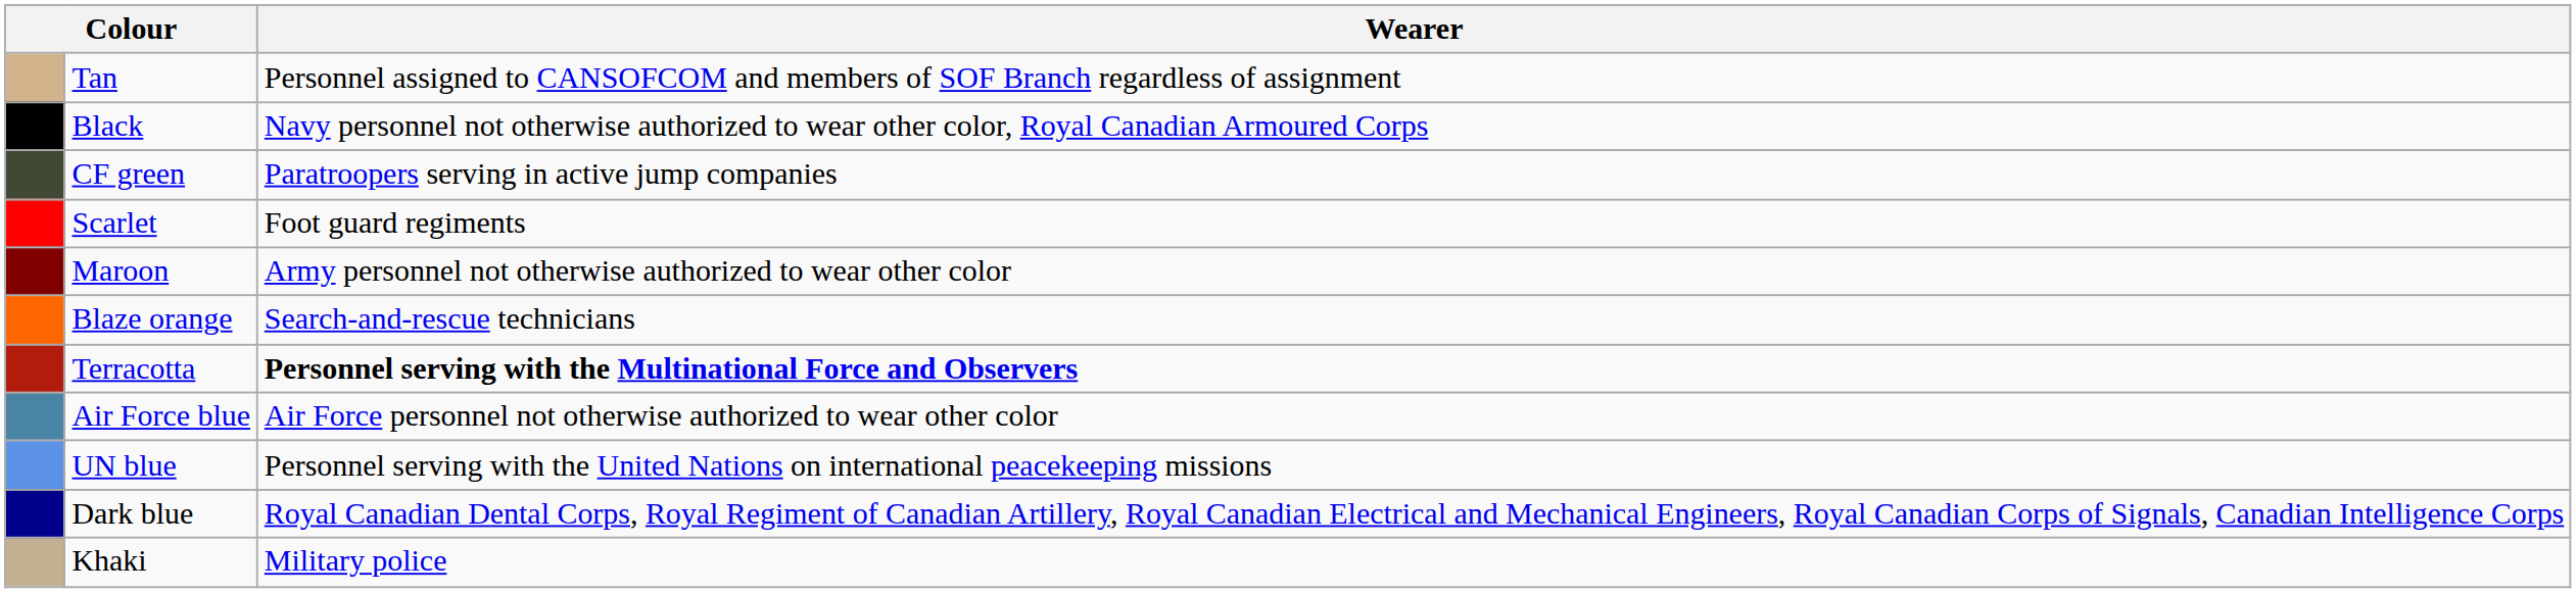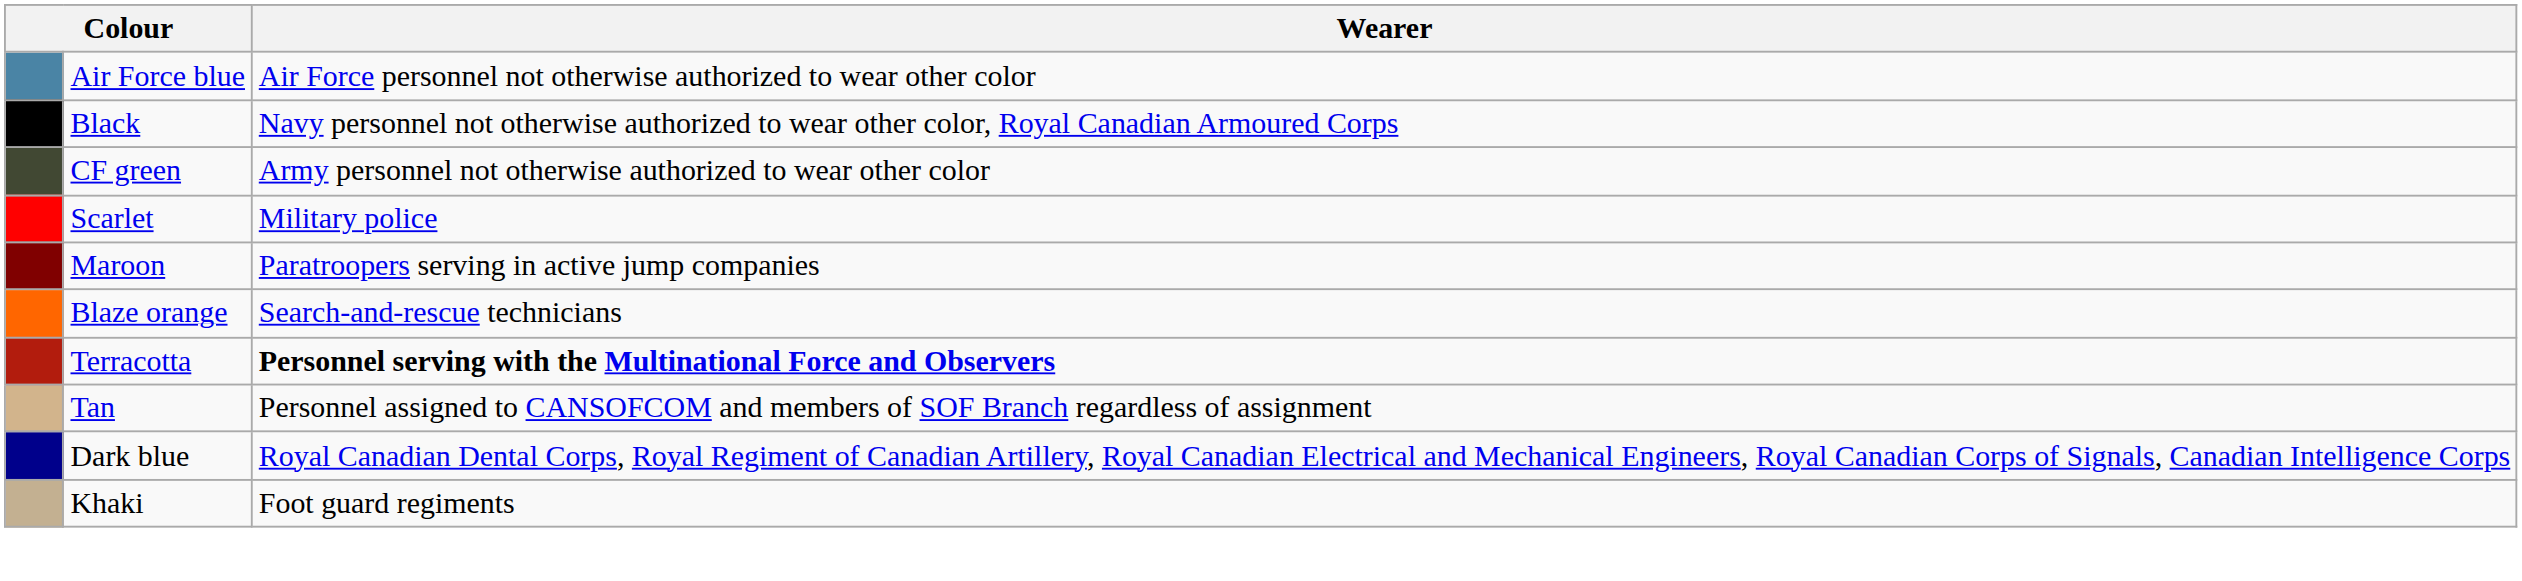 <table class="wikitable">
 <tr>
 <th colspan="2">Colour</th>
 <th>Wearer</th>
 </tr>
 <tr>
-<td style="background:tan"></td>
-<td><a href='#'>Tan</a></td>
-<td>Personnel assigned to <a href='#'>CANSOFCOM</a> and members of <a href='#'>SOF Branch</a> regardless of assignment</td>
+<td style="background:#4A84A5;">      </td>
+<td><a href='#'>Air Force blue</a></td>
+<td><a href='#'>Air Force</a> personnel not otherwise authorized to wear other color</td>
 </tr>
 <tr>
 <td style="background:black;"></td>
 <td><a href='#'>Black</a></td>
 <td><a href='#'>Navy</a> personnel not otherwise authorized to wear other color, <a href='#'>Royal Canadian Armoured Corps</a></td>
 </tr>
 <tr>
 <td style="background:#414833;"></td>
 <td><a href='#'>CF green</a></td>
-<td><a href='#'>Paratroopers</a> serving in active jump companies</td>
+<td><a href='#'>Army</a> personnel not otherwise authorized to wear other color</td>
 </tr>
 <tr>
 <td style="background:red"></td>
 <td><a href='#'>Scarlet</a></td>
-<td>Foot guard regiments</td>
+<td><a href='#'>Military police</a></td>
 </tr>
 <tr>
 <td style="background:maroon;"></td>
 <td><a href='#'>Maroon</a></td>
-<td><a href='#'>Army</a> personnel not otherwise authorized to wear other color</td>
+<td><a href='#'>Paratroopers</a> serving in active jump companies</td>
 </tr>
 <tr>
 <td style="background:#f60;"></td>
 <td><a href='#'>Blaze orange</a></td>
 <td><a href='#'>Search-and-rescue</a> technicians</td>
 </tr>
 <tr>
 <td style="background:#b21c0d"></td>
 <td><a href='#'>Terracotta</a></td>
 <td><strong>Personnel serving with the <a href='#'>Multinational Force and Observers</a></strong></td>
 </tr>
 <tr>
-<td style="background:#4A84A5;">      </td>
-<td><a href='#'>Air Force blue</a></td>
-<td><a href='#'>Air Force</a> personnel not otherwise authorized to wear other color</td>
-</tr>
-<tr>
-<td style="background:#5B92E5;"></td>
-<td><a href='#'>UN blue</a></td>
-<td>Personnel serving with the <a href='#'>United Nations</a> on international <a href='#'>peacekeeping</a> missions</td>
+<td style="background:tan"></td>
+<td><a href='#'>Tan</a></td>
+<td>Personnel assigned to <a href='#'>CANSOFCOM</a> and members of <a href='#'>SOF Branch</a> regardless of assignment</td>
 </tr>
 <tr>
 <td style="background:darkBlue;"></td>
 <td>Dark blue</td>
 <td><a href='#'>Royal Canadian Dental Corps</a>, <a href='#'>Royal Regiment of Canadian Artillery</a>, <a href='#'>Royal Canadian Electrical and Mechanical Engineers</a>, <a href='#'>Royal Canadian Corps of Signals</a>, <a href='#'>Canadian Intelligence Corps</a></td>
 </tr>
 <tr>
 <td style="background:#C3B091"></td>
 <td>Khaki</td>
-<td><a href='#'>Military police</a></td>
+<td>Foot guard regiments</td>
 </tr>
 </table>
